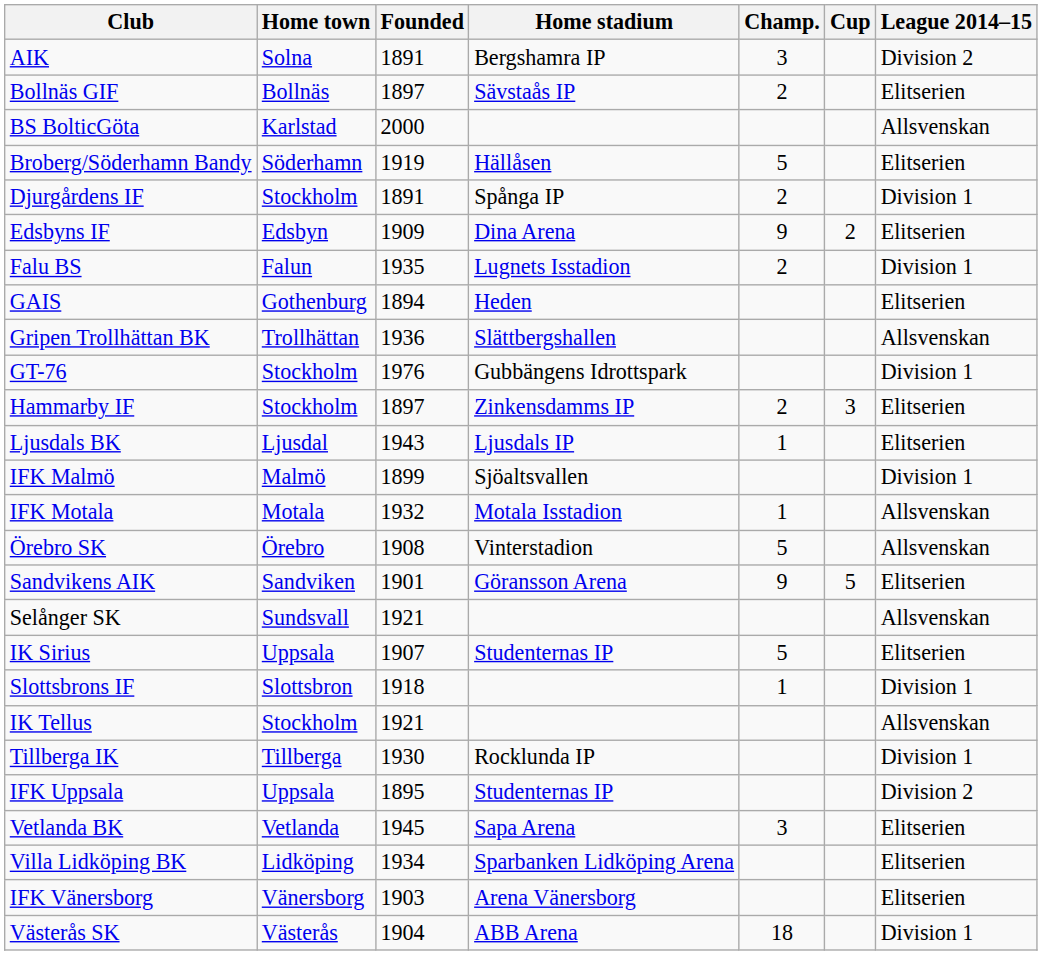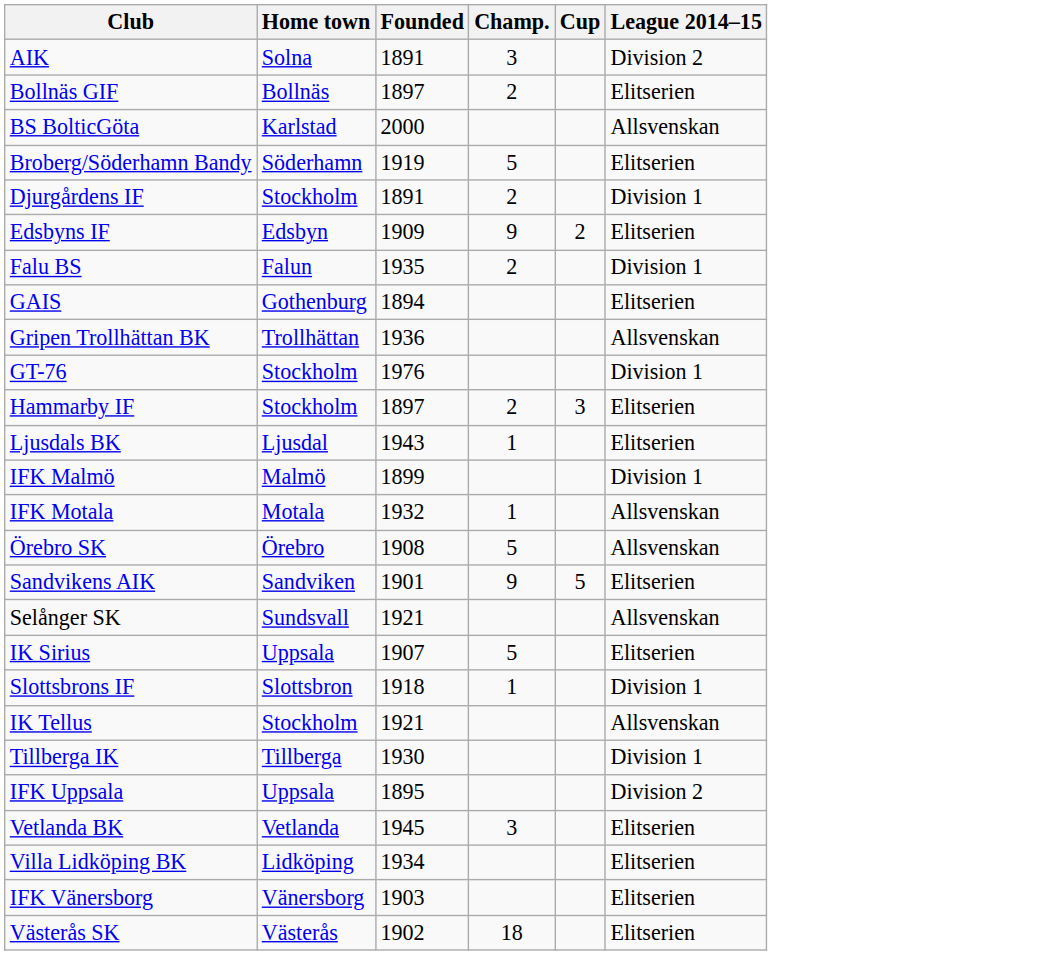 <table class="wikitable sortable">
 <tr>
 <th>Club</th>
 <th>Home town</th>
 <th>Founded</th>
-<th>Home stadium</th>
 <th>Champ.</th>
 <th>Cup</th>
 <th>League 2014–15</th>
 </tr>
 <tr>
 <td><a href='#'>AIK</a></td>
 <td><a href='#'>Solna</a></td>
 <td>1891</td>
-<td>Bergshamra IP</td>
 <td align=center>3</td>
 <td align=center></td>
 <td>Division 2</td>
 </tr>
 <tr>
 <td><a href='#'>Bollnäs GIF</a></td>
 <td><a href='#'>Bollnäs</a></td>
 <td>1897</td>
-<td><a href='#'>Sävstaås IP</a></td>
 <td align=center>2</td>
 <td align=center></td>
 <td>Elitserien</td>
 </tr>
 <tr>
 <td><a href='#'>BS BolticGöta</a></td>
 <td><a href='#'>Karlstad</a></td>
 <td>2000</td>
-<td></td>
 <td align=center></td>
 <td align=center></td>
 <td>Allsvenskan</td>
 </tr>
 <tr>
 <td><a href='#'>Broberg/Söderhamn Bandy</a></td>
 <td><a href='#'>Söderhamn</a></td>
 <td>1919</td>
-<td><a href='#'>Hällåsen</a></td>
 <td align=center>5</td>
 <td align=center></td>
 <td>Elitserien</td>
 </tr>
 <tr>
 <td><a href='#'>Djurgårdens IF</a></td>
 <td><a href='#'>Stockholm</a></td>
 <td>1891</td>
-<td>Spånga IP</td>
 <td align=center>2</td>
 <td></td>
 <td>Division 1</td>
 </tr>
 <tr>
 <td><a href='#'>Edsbyns IF</a></td>
 <td><a href='#'>Edsbyn</a></td>
 <td>1909</td>
-<td><a href='#'>Dina Arena</a></td>
 <td align=center>9</td>
 <td align=center>2</td>
 <td>Elitserien</td>
 </tr>
 <tr>
 <td><a href='#'>Falu BS</a></td>
 <td><a href='#'>Falun</a></td>
 <td>1935</td>
-<td><a href='#'>Lugnets Isstadion</a></td>
 <td align=center>2</td>
 <td align=center></td>
 <td>Division 1</td>
 </tr>
 <tr>
 <td><a href='#'>GAIS</a></td>
 <td><a href='#'>Gothenburg</a></td>
 <td>1894</td>
-<td><a href='#'>Heden</a></td>
 <td align=center></td>
 <td></td>
 <td>Elitserien</td>
 </tr>
 <tr>
 <td><a href='#'>Gripen Trollhättan BK</a></td>
 <td><a href='#'>Trollhättan</a></td>
 <td>1936</td>
-<td><a href='#'>Slättbergshallen</a></td>
 <td align=center></td>
 <td></td>
 <td>Allsvenskan</td>
 </tr>
 <tr>
 <td><a href='#'>GT-76</a></td>
 <td><a href='#'>Stockholm</a></td>
 <td>1976</td>
-<td>Gubbängens Idrottspark</td>
 <td></td>
 <td></td>
 <td>Division 1</td>
 </tr>
 <tr>
 <td><a href='#'>Hammarby IF</a></td>
 <td><a href='#'>Stockholm</a></td>
 <td>1897</td>
-<td><a href='#'>Zinkensdamms IP</a></td>
 <td align=center>2</td>
 <td align=center>3</td>
 <td>Elitserien</td>
 </tr>
 <tr>
 <td><a href='#'>Ljusdals BK</a></td>
 <td><a href='#'>Ljusdal</a></td>
 <td>1943</td>
-<td><a href='#'>Ljusdals IP</a></td>
 <td align=center>1</td>
 <td></td>
 <td>Elitserien</td>
 </tr>
 <tr>
 <td><a href='#'>IFK Malmö</a></td>
 <td><a href='#'>Malmö</a></td>
 <td>1899</td>
-<td>Sjöaltsvallen</td>
 <td></td>
 <td></td>
 <td>Division 1</td>
 </tr>
 <tr>
 <td><a href='#'>IFK Motala</a></td>
 <td><a href='#'>Motala</a></td>
 <td>1932</td>
-<td><a href='#'>Motala Isstadion</a></td>
 <td align=center>1</td>
 <td></td>
 <td>Allsvenskan</td>
 </tr>
 <tr>
 <td><a href='#'>Örebro SK</a></td>
 <td><a href='#'>Örebro</a></td>
 <td>1908</td>
-<td>Vinterstadion</td>
 <td align=center>5</td>
 <td></td>
 <td>Allsvenskan</td>
 </tr>
 <tr>
 <td><a href='#'>Sandvikens AIK</a></td>
 <td><a href='#'>Sandviken</a></td>
 <td>1901</td>
-<td><a href='#'>Göransson Arena</a></td>
 <td align=center>9</td>
 <td align=center>5</td>
 <td>Elitserien</td>
 </tr>
 <tr>
 <td>Selånger SK</td>
 <td><a href='#'>Sundsvall</a></td>
 <td>1921</td>
 <td></td>
 <td></td>
-<td></td>
 <td>Allsvenskan</td>
 </tr>
 <tr>
 <td><a href='#'>IK Sirius</a></td>
 <td><a href='#'>Uppsala</a></td>
 <td>1907</td>
-<td><a href='#'>Studenternas IP</a></td>
 <td align=center>5</td>
 <td></td>
 <td>Elitserien</td>
 </tr>
 <tr>
 <td><a href='#'>Slottsbrons IF</a></td>
 <td><a href='#'>Slottsbron</a></td>
 <td>1918</td>
-<td></td>
 <td align=center>1</td>
 <td></td>
 <td>Division 1</td>
 </tr>
 <tr>
 <td><a href='#'>IK Tellus</a></td>
 <td><a href='#'>Stockholm</a></td>
 <td>1921</td>
 <td></td>
 <td></td>
-<td></td>
 <td>Allsvenskan</td>
 </tr>
 <tr>
 <td><a href='#'>Tillberga IK</a></td>
 <td><a href='#'>Tillberga</a></td>
 <td>1930</td>
-<td>Rocklunda IP</td>
 <td align=center></td>
 <td></td>
 <td>Division 1</td>
 </tr>
 <tr>
 <td><a href='#'>IFK Uppsala</a></td>
 <td><a href='#'>Uppsala</a></td>
 <td>1895</td>
-<td><a href='#'>Studenternas IP</a></td>
 <td align=center></td>
 <td></td>
 <td>Division 2</td>
 </tr>
 <tr>
 <td><a href='#'>Vetlanda BK</a></td>
 <td><a href='#'>Vetlanda</a></td>
 <td>1945</td>
-<td><a href='#'>Sapa Arena</a></td>
 <td align=center>3</td>
 <td></td>
 <td>Elitserien</td>
 </tr>
 <tr>
 <td><a href='#'>Villa Lidköping BK</a></td>
 <td><a href='#'>Lidköping</a></td>
 <td>1934</td>
-<td><a href='#'>Sparbanken Lidköping Arena</a></td>
 <td align=center></td>
 <td></td>
 <td>Elitserien</td>
 </tr>
 <tr>
 <td><a href='#'>IFK Vänersborg</a></td>
 <td><a href='#'>Vänersborg</a></td>
 <td>1903</td>
-<td><a href='#'>Arena Vänersborg</a></td>
 <td align=center></td>
 <td></td>
 <td>Elitserien</td>
 </tr>
 <tr>
 <td><a href='#'>Västerås SK</a></td>
 <td><a href='#'>Västerås</a></td>
-<td>1904</td>
-<td><a href='#'>ABB Arena</a></td>
+<td>1902</td>
 <td align=center>18</td>
 <td align=center></td>
-<td>Division 1</td>
+<td>Elitserien</td>
 </tr>
 </table>
